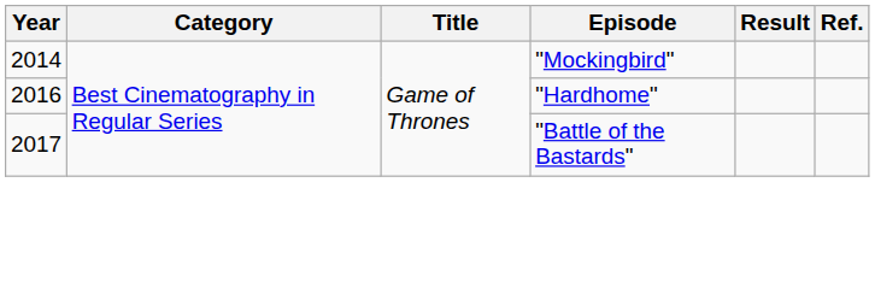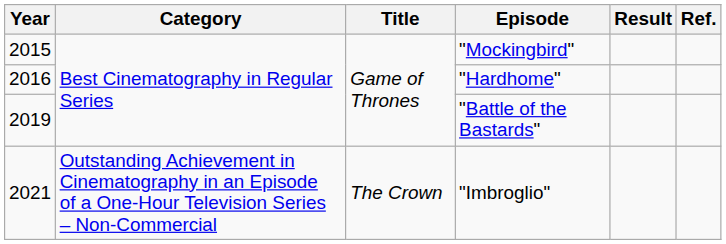 <table class="wikitable">
 <tr>
 <th>Year</th>
 <th>Category</th>
 <th>Title</th>
 <th>Episode</th>
 <th>Result</th>
 <th>Ref.</th>
 </tr>
 <tr>
-<td>2014</td>
+<td>2015</td>
 <td rowspan=3><a href='#'>Best Cinematography in Regular Series</a></td>
 <td rowspan=3><em>Game of Thrones</em></td>
 <td>"<a href='#'>Mockingbird</a>"</td>
 <td></td>
 <td align=center></td>
 </tr>
 <tr>
 <td>2016</td>
 <td>"<a href='#'>Hardhome</a>"</td>
 <td></td>
 <td align=center></td>
 </tr>
 <tr>
-<td>2017</td>
+<td>2019</td>
 <td>"<a href='#'>Battle of the Bastards</a>"</td>
 <td></td>
 <td align=center></td>
 </tr>
+<tr>
+<td>2021</td>
+<td><a href='#'>Outstanding Achievement in Cinematography in an Episode<br>of a One-Hour Television Series – Non-Commercial</a></td>
+<td><em>The Crown</em></td>
+<td>"Imbroglio"</td>
+<td></td>
+<td align=center></td>
+</tr>
 </table>
